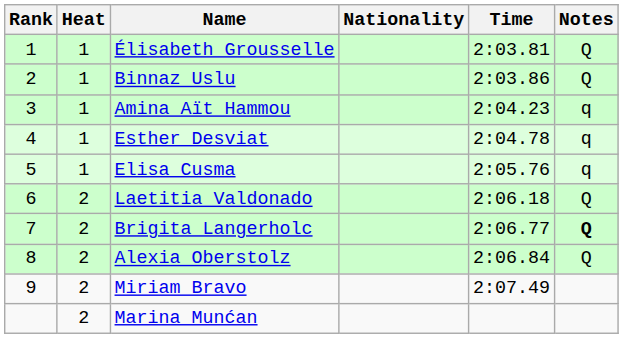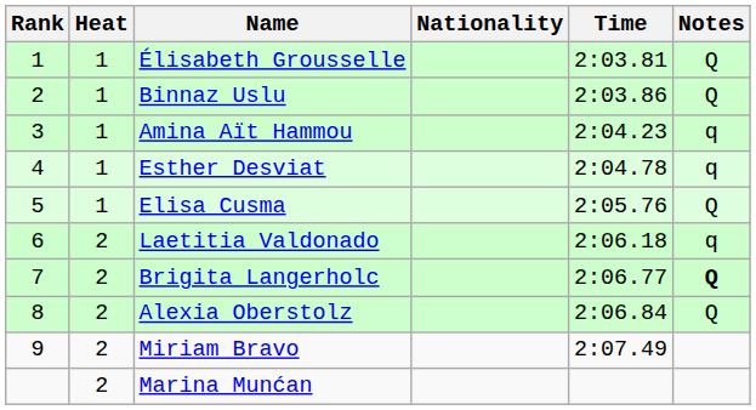 <table class="wikitable sortable" style="text-align:center">
 <tr>
 <th>Rank</th>
 <th>Heat</th>
 <th>Name</th>
 <th>Nationality</th>
 <th>Time</th>
 <th>Notes</th>
 </tr>
 <tr bgcolor=ccffcc>
 <td>1</td>
 <td>1</td>
 <td align=left><a href='#'>Élisabeth Grousselle</a></td>
 <td align=left></td>
 <td>2:03.81</td>
 <td>Q</td>
 </tr>
 <tr bgcolor=ccffcc>
 <td>2</td>
 <td>1</td>
 <td align=left><a href='#'>Binnaz Uslu</a></td>
 <td align=left></td>
 <td>2:03.86</td>
 <td>Q</td>
 </tr>
 <tr bgcolor=ccffcc>
 <td>3</td>
 <td>1</td>
 <td align=left><a href='#'>Amina Aït Hammou</a></td>
 <td align=left></td>
 <td>2:04.23</td>
 <td>q</td>
 </tr>
 <tr bgcolor=ddffdd>
 <td>4</td>
 <td>1</td>
 <td align=left><a href='#'>Esther Desviat</a></td>
 <td align=left></td>
 <td>2:04.78</td>
 <td>q</td>
 </tr>
 <tr bgcolor=ddffdd>
 <td>5</td>
 <td>1</td>
 <td align=left><a href='#'>Elisa Cusma</a></td>
 <td align=left></td>
 <td>2:05.76</td>
-<td>q</td>
+<td>Q</td>
 </tr>
 <tr bgcolor=ccffcc>
 <td>6</td>
 <td>2</td>
 <td align=left><a href='#'>Laetitia Valdonado</a></td>
 <td align=left></td>
 <td>2:06.18</td>
-<td>Q</td>
+<td>q</td>
 </tr>
 <tr bgcolor=ccffcc>
 <td>7</td>
 <td>2</td>
 <td align=left><a href='#'>Brigita Langerholc</a></td>
 <td align=left></td>
 <td>2:06.77</td>
 <td><strong>Q</strong></td>
 </tr>
 <tr bgcolor=ccffcc>
 <td>8</td>
 <td>2</td>
 <td align=left><a href='#'>Alexia Oberstolz</a></td>
 <td align=left></td>
 <td>2:06.84</td>
 <td>Q</td>
 </tr>
 <tr>
 <td>9</td>
 <td>2</td>
 <td align=left><a href='#'>Miriam Bravo</a></td>
 <td align=left></td>
 <td>2:07.49</td>
 <td></td>
 </tr>
 <tr>
 <td></td>
 <td>2</td>
 <td align=left><a href='#'>Marina Munćan</a></td>
 <td align=left></td>
 <td></td>
 <td></td>
 </tr>
 </table>
